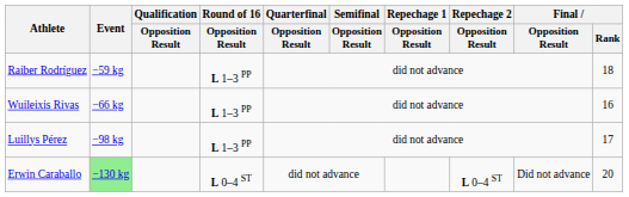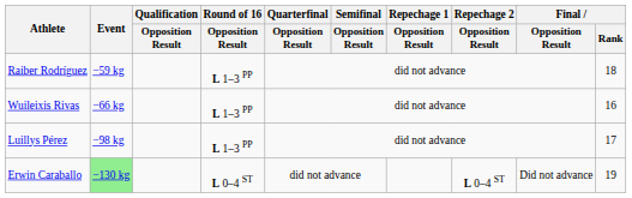 <table class="wikitable" style="font-size:90%">
 <tr>
 <th rowspan=2>Athlete</th>
 <th rowspan=2>Event</th>
 <th>Qualification</th>
 <th>Round of 16</th>
 <th>Quarterfinal</th>
 <th>Semifinal</th>
 <th>Repechage 1</th>
 <th>Repechage 2</th>
 <th colspan=2>Final / </th>
 </tr>
 <tr style="font-size: 95%">
 <th>Opposition<br>Result</th>
 <th>Opposition<br>Result</th>
 <th>Opposition<br>Result</th>
 <th>Opposition<br>Result</th>
 <th>Opposition<br>Result</th>
 <th>Opposition<br>Result</th>
 <th>Opposition<br>Result</th>
 <th>Rank</th>
 </tr>
 <tr align=center>
 <td align=left><a href='#'>Raiber Rodríguez</a></td>
 <td align=left><a href='#'>−59 kg</a></td>
 <td></td>
 <td><br><strong>L</strong> 1–3 <sup>PP</sup></td>
 <td colspan=5>did not advance</td>
 <td>18</td>
 </tr>
 <tr align=center>
 <td align=left><a href='#'>Wuileixis Rivas</a></td>
 <td align=left><a href='#'>−66 kg</a></td>
 <td></td>
 <td><br><strong>L</strong> 1–3 <sup>PP</sup></td>
 <td colspan=5>did not advance</td>
 <td>16</td>
 </tr>
 <tr align=center>
 <td align=left><a href='#'>Luillys Pérez</a></td>
 <td align=left><a href='#'>−98 kg</a></td>
 <td></td>
 <td><br><strong>L</strong> 1–3 <sup>PP</sup></td>
 <td colspan=5>did not advance</td>
 <td>17</td>
 </tr>
 <tr align=center>
 <td align=left><a href='#'>Erwin Caraballo</a></td>
 <td align=left style="background: lightgreen;"><a href='#'>−130 kg</a></td>
 <td></td>
 <td><br><strong>L</strong> 0–4 <sup>ST</sup></td>
 <td colspan=2>did not advance</td>
 <td></td>
 <td><br><strong>L</strong> 0–4 <sup>ST</sup></td>
 <td colspan=>Did not advance</td>
-<td>20</td>
+<td>19</td>
 </tr>
 </table>
